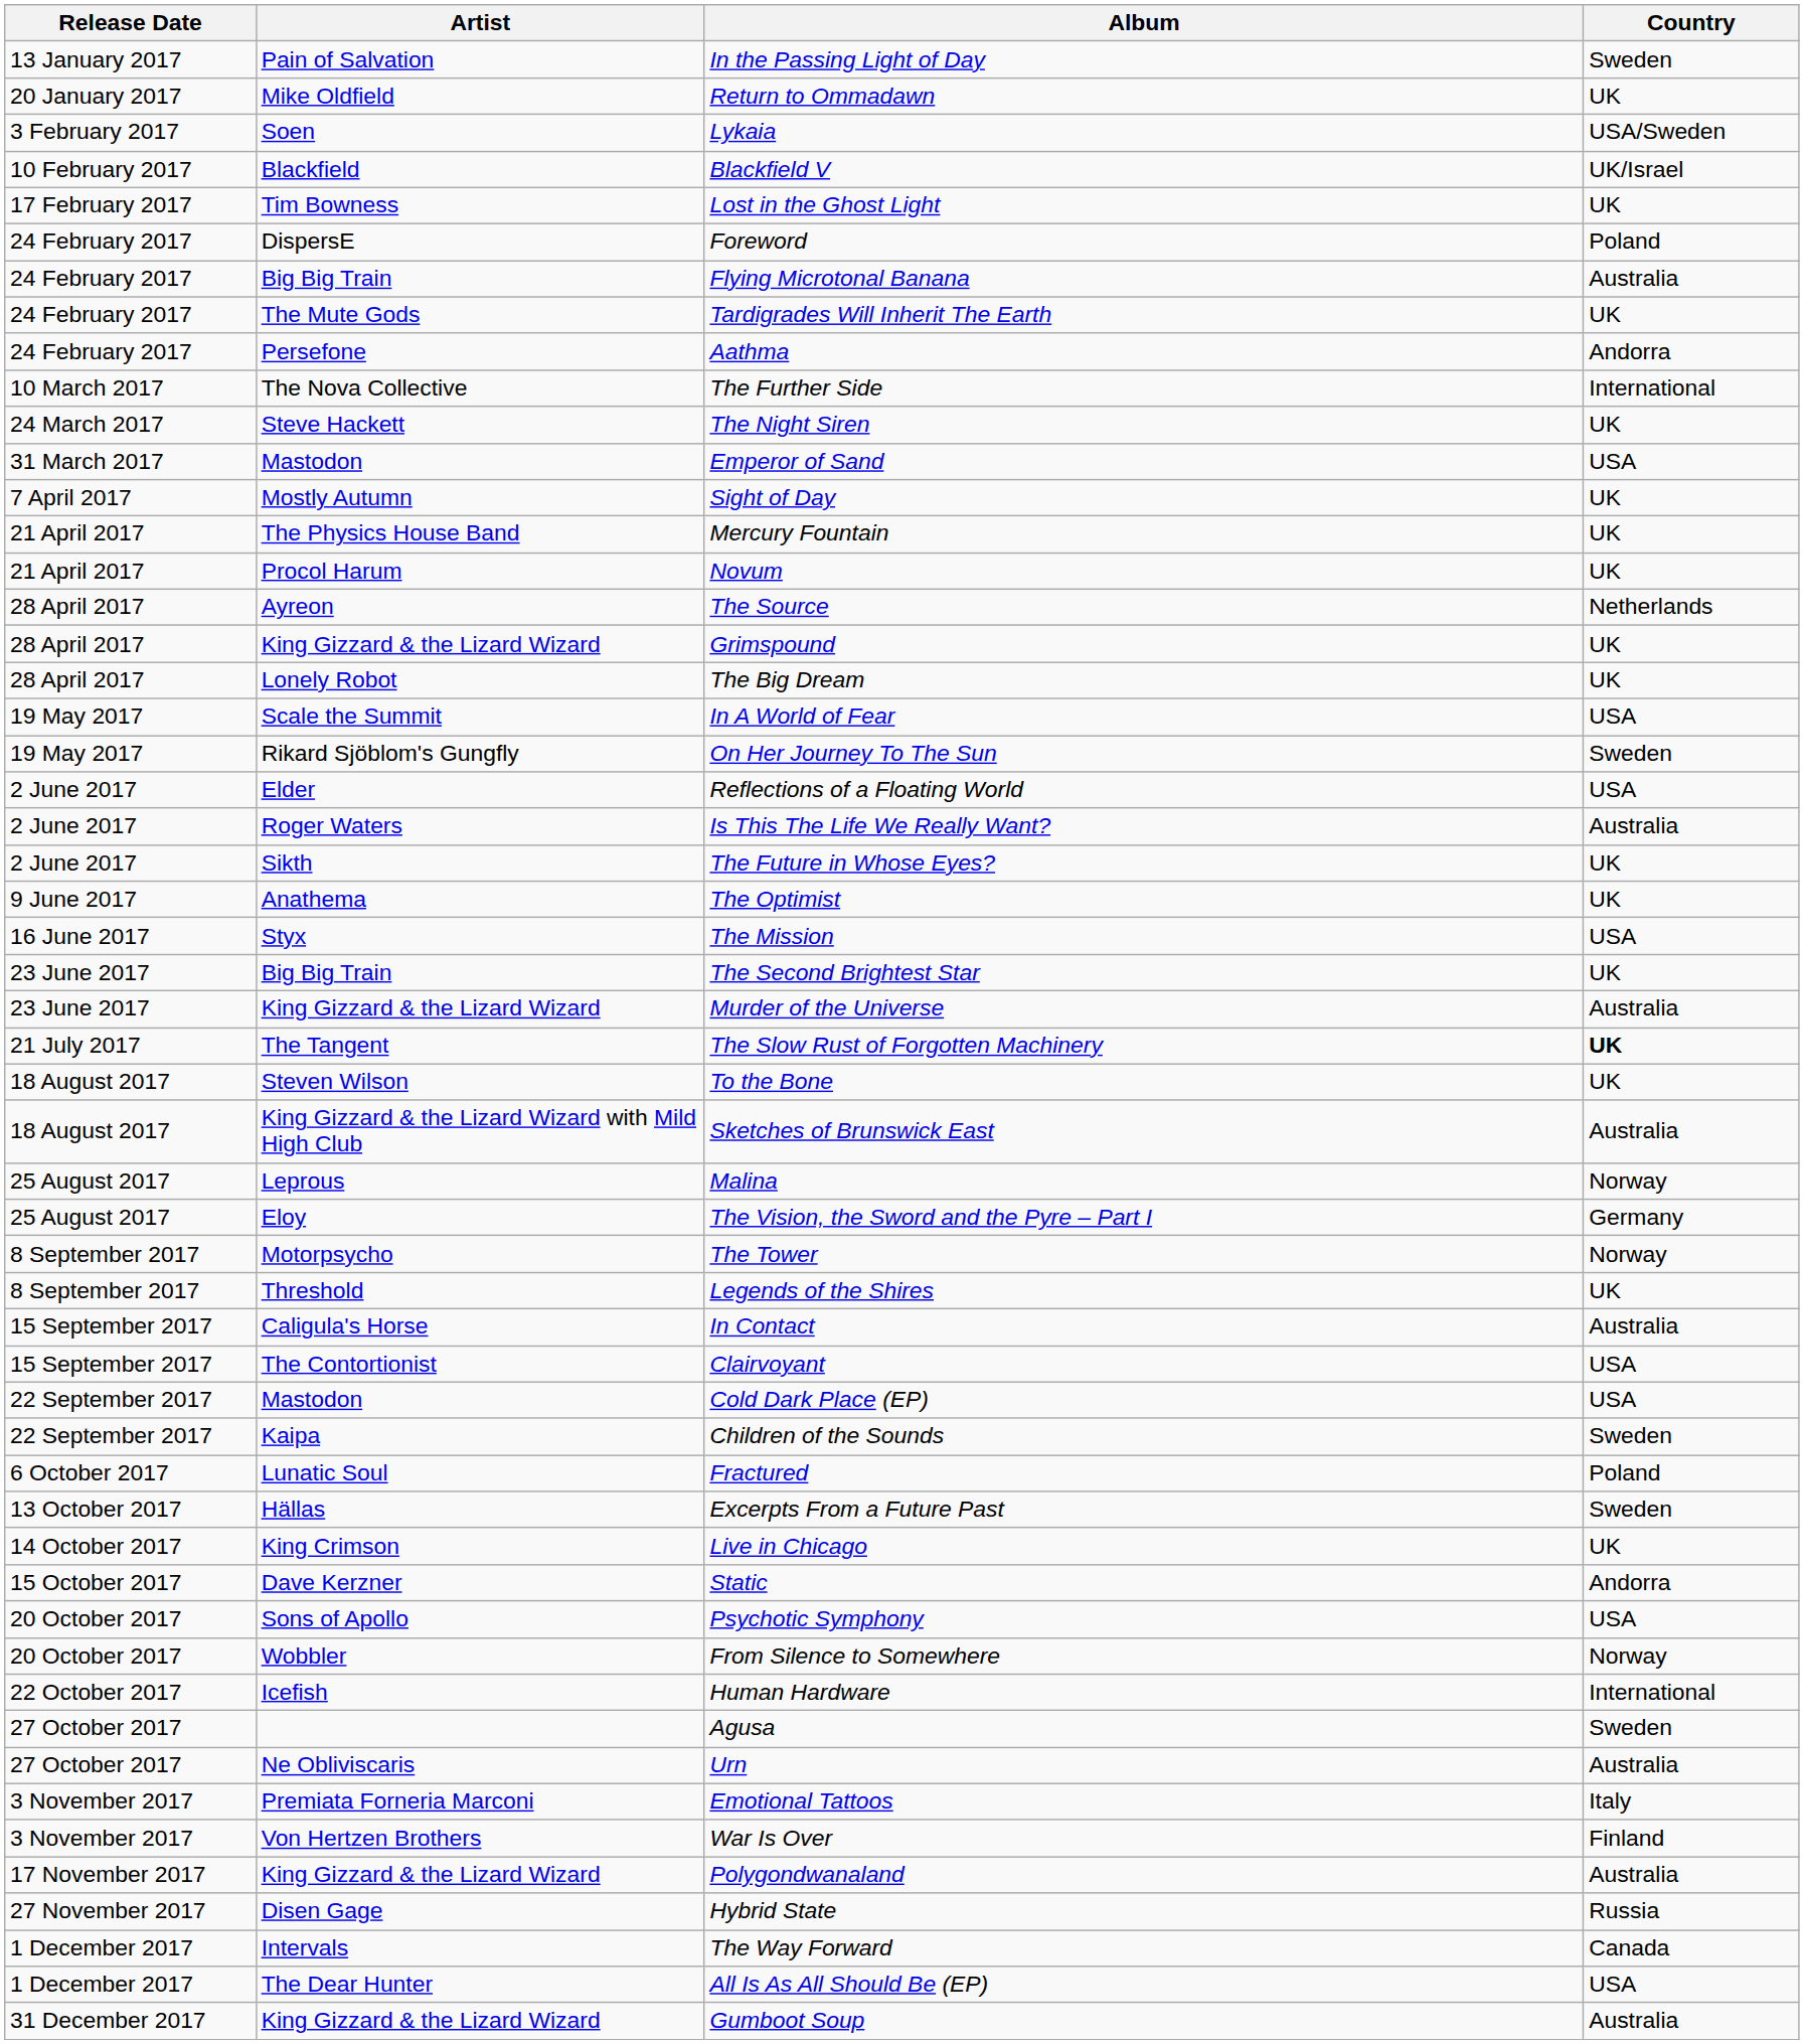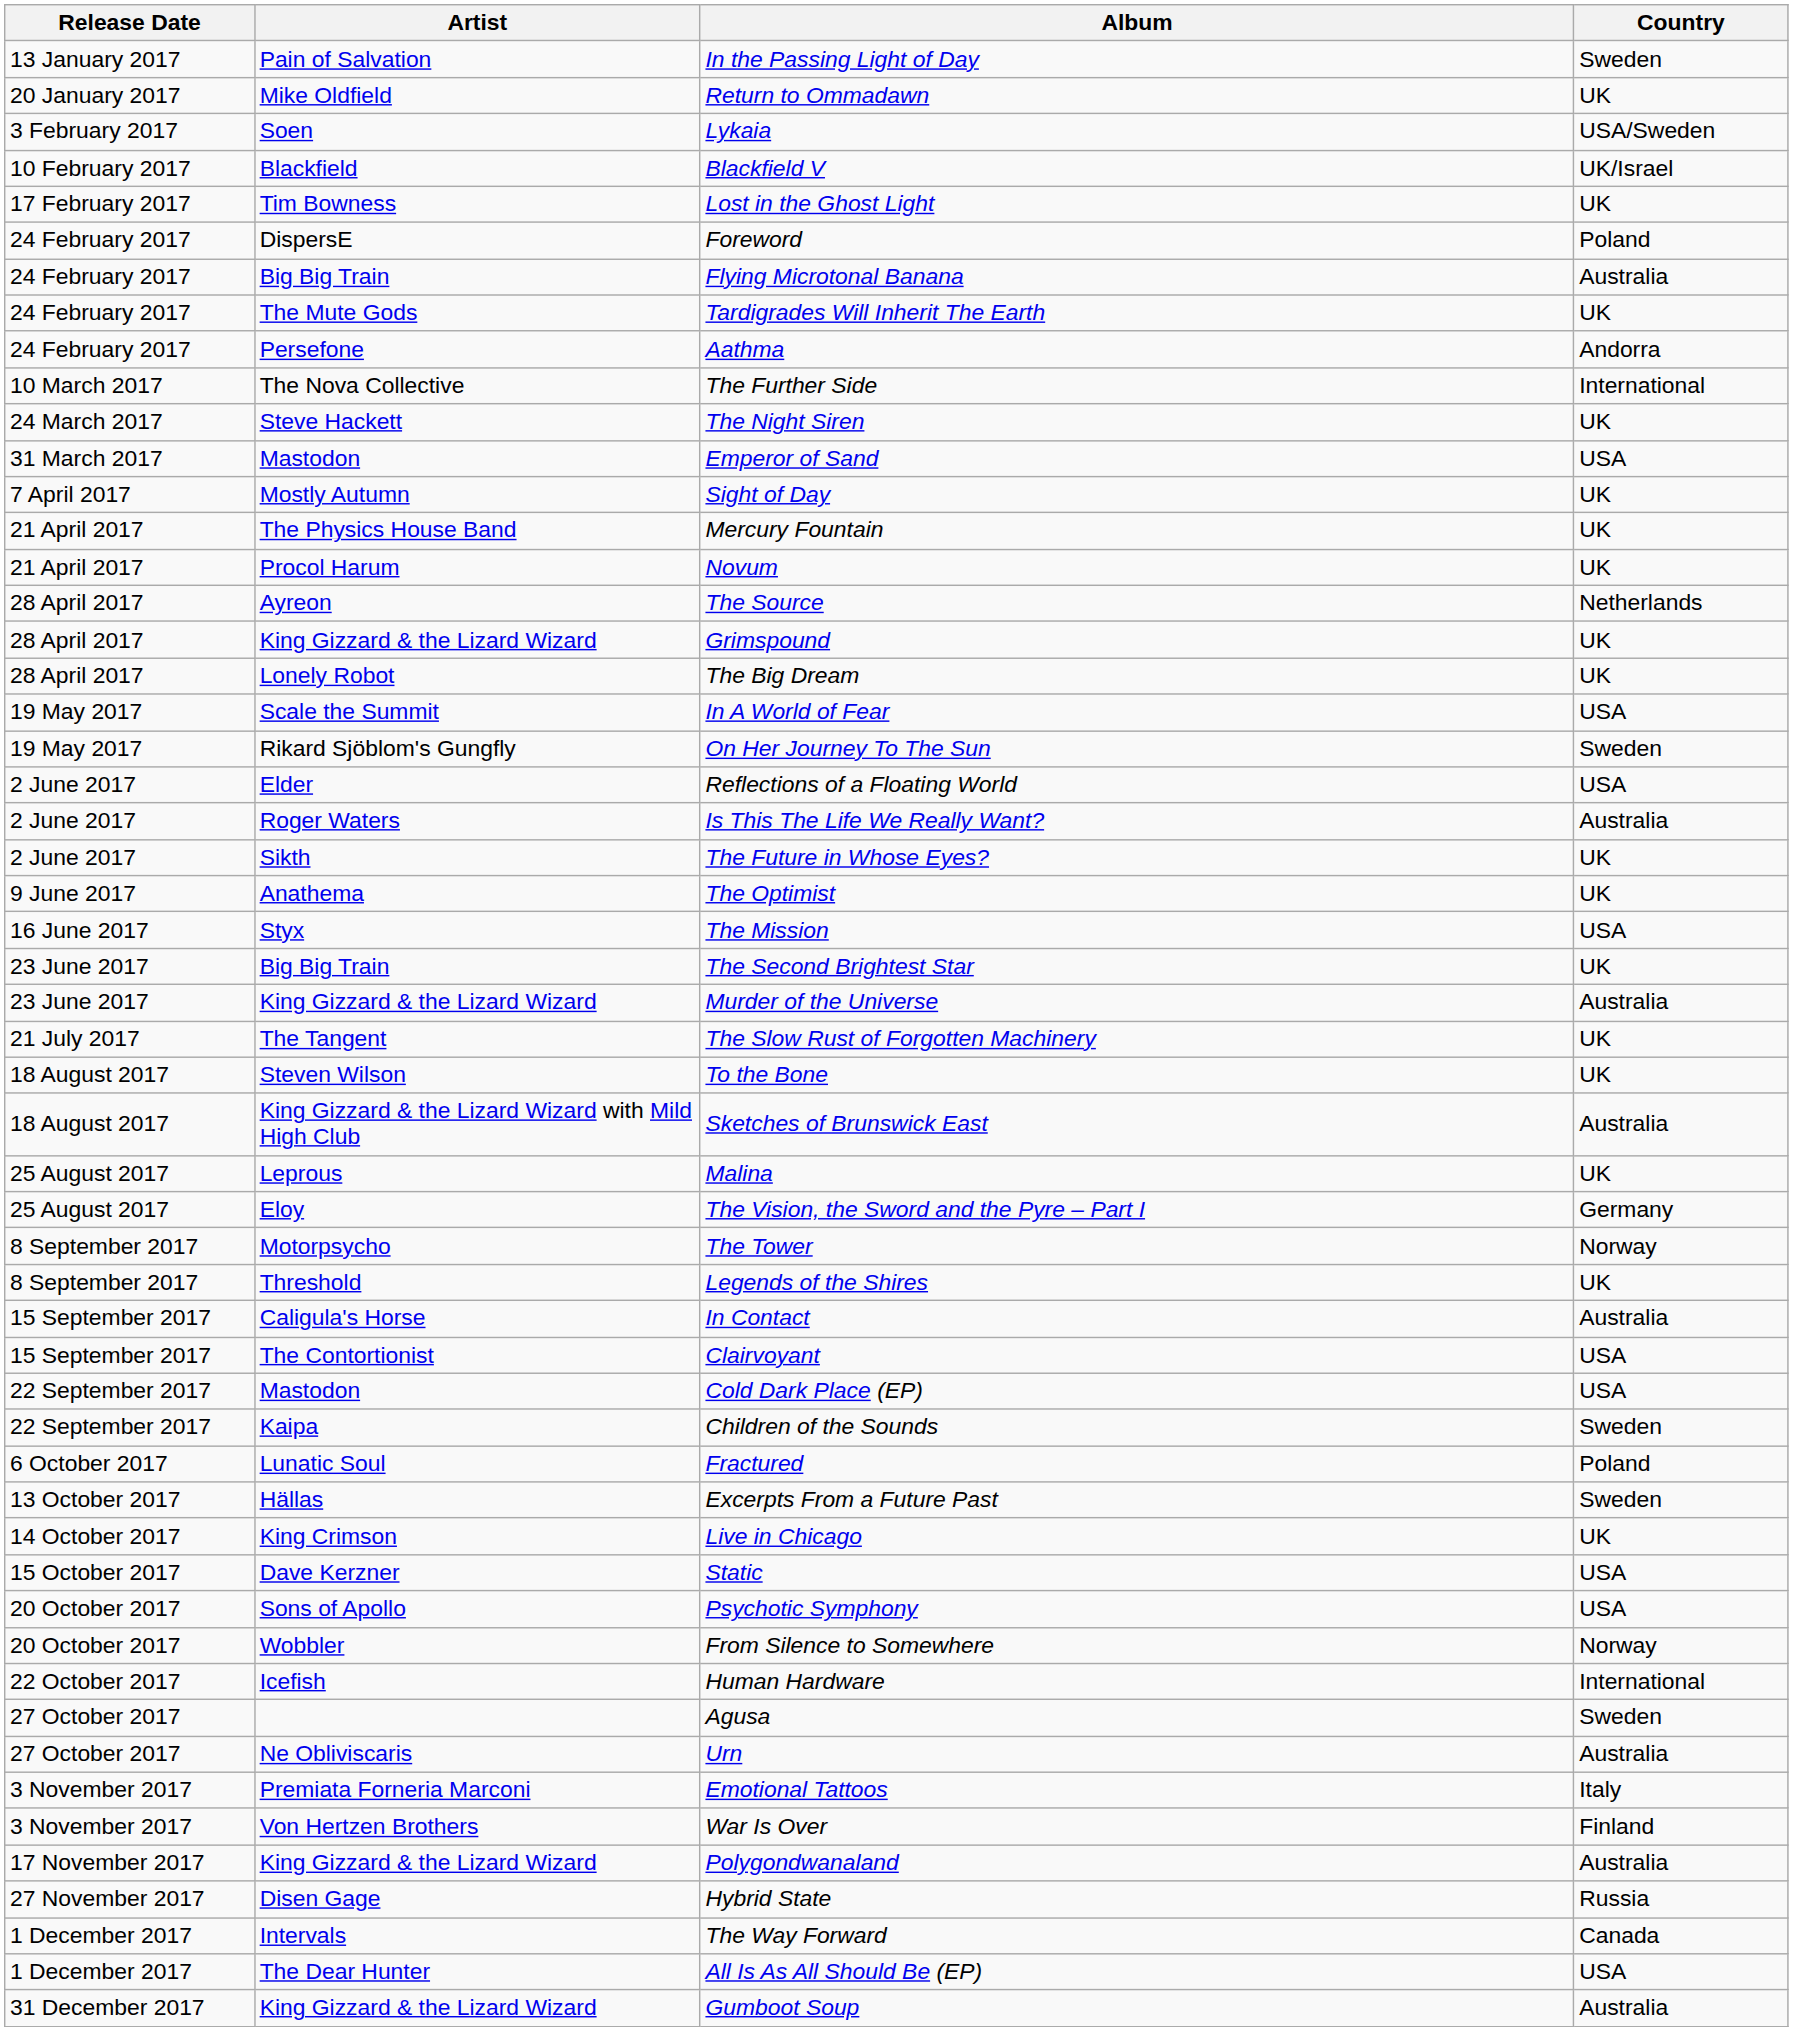 <table class="wikitable center">
 <tr>
 <th align=center width="14%">Release Date</th>
 <th align=center width="25%">Artist</th>
 <th align=center width="49%">Album</th>
 <th align=center width="12%">Country</th>
 </tr>
 <tr>
 <td>13 January 2017</td>
 <td><a href='#'>Pain of Salvation</a></td>
 <td><em><a href='#'>In the Passing Light of Day</a></em></td>
 <td>Sweden</td>
 </tr>
 <tr>
 <td>20 January 2017</td>
 <td><a href='#'>Mike Oldfield</a></td>
 <td><em><a href='#'>Return to Ommadawn</a></em></td>
 <td>UK</td>
 </tr>
 <tr>
 <td>3 February 2017</td>
 <td><a href='#'>Soen</a></td>
 <td><em><a href='#'>Lykaia</a></em></td>
 <td>USA/Sweden</td>
 </tr>
 <tr>
 <td>10 February 2017</td>
 <td><a href='#'>Blackfield</a></td>
 <td><em><a href='#'>Blackfield V</a></em></td>
 <td>UK/Israel</td>
 </tr>
 <tr>
 <td>17 February 2017</td>
 <td><a href='#'>Tim Bowness</a></td>
 <td><em><a href='#'>Lost in the Ghost Light</a></em></td>
 <td>UK</td>
 </tr>
 <tr>
 <td>24 February 2017</td>
 <td>DispersE</td>
 <td><em>Foreword</em></td>
 <td>Poland</td>
 </tr>
 <tr>
 <td>24 February 2017</td>
 <td><a href='#'>Big Big Train</a></td>
 <td><em><a href='#'>Flying Microtonal Banana</a></em></td>
 <td>Australia</td>
 </tr>
 <tr>
 <td>24 February 2017</td>
 <td><a href='#'>The Mute Gods</a></td>
 <td><em><a href='#'>Tardigrades Will Inherit The Earth</a></em></td>
 <td>UK</td>
 </tr>
 <tr>
 <td>24 February 2017</td>
 <td><a href='#'>Persefone</a></td>
 <td><em><a href='#'>Aathma</a></em></td>
 <td>Andorra</td>
 </tr>
 <tr>
 <td>10 March 2017</td>
 <td>The Nova Collective</td>
 <td><em>The Further Side</em></td>
 <td>International</td>
 </tr>
 <tr>
 <td>24 March 2017</td>
 <td><a href='#'>Steve Hackett</a></td>
 <td><em><a href='#'>The Night Siren</a></em></td>
 <td>UK</td>
 </tr>
 <tr>
 <td>31 March 2017</td>
 <td><a href='#'>Mastodon</a></td>
 <td><em><a href='#'>Emperor of Sand</a></em></td>
 <td>USA</td>
 </tr>
 <tr>
 <td>7 April 2017</td>
 <td><a href='#'>Mostly Autumn</a></td>
 <td><em><a href='#'>Sight of Day</a></em></td>
 <td>UK</td>
 </tr>
 <tr>
 <td>21 April 2017</td>
 <td><a href='#'>The Physics House Band</a></td>
 <td><em>Mercury Fountain</em></td>
 <td>UK</td>
 </tr>
 <tr>
 <td>21 April 2017</td>
 <td><a href='#'>Procol Harum</a></td>
 <td><em><a href='#'>Novum</a></em></td>
 <td>UK</td>
 </tr>
 <tr>
 <td>28 April 2017</td>
 <td><a href='#'>Ayreon</a></td>
 <td><a href='#'><em>The Source</em></a></td>
 <td>Netherlands</td>
 </tr>
 <tr>
 <td>28 April 2017</td>
 <td><a href='#'>King Gizzard & the Lizard Wizard</a></td>
 <td><em><a href='#'>Grimspound</a></em></td>
 <td>UK</td>
 </tr>
 <tr>
 <td>28 April 2017</td>
 <td><a href='#'>Lonely Robot</a></td>
 <td><em>The Big Dream</em></td>
 <td>UK</td>
 </tr>
 <tr>
 <td>19 May 2017</td>
 <td><a href='#'>Scale the Summit</a></td>
 <td><em><a href='#'>In A World of Fear</a></em></td>
 <td>USA</td>
 </tr>
 <tr>
 <td>19 May 2017</td>
 <td>Rikard Sjöblom's Gungfly</td>
 <td><em><a href='#'>On Her Journey To The Sun</a></em></td>
 <td>Sweden</td>
 </tr>
 <tr>
 <td>2 June 2017</td>
 <td><a href='#'>Elder</a></td>
 <td><em>Reflections of a Floating World</em></td>
 <td>USA</td>
 </tr>
 <tr>
 <td>2 June 2017</td>
 <td><a href='#'>Roger Waters</a></td>
 <td><a href='#'><em>Is This The Life We Really Want?</em></a></td>
 <td>Australia</td>
 </tr>
 <tr>
 <td>2 June 2017</td>
 <td><a href='#'>Sikth</a></td>
 <td><em><a href='#'>The Future in Whose Eyes?</a></em></td>
 <td>UK</td>
 </tr>
 <tr>
 <td>9 June 2017</td>
 <td><a href='#'>Anathema</a></td>
 <td><a href='#'><em>The Optimist</em></a></td>
 <td>UK</td>
 </tr>
 <tr>
 <td>16 June 2017</td>
 <td><a href='#'>Styx</a></td>
 <td><em><a href='#'>The Mission</a></em></td>
 <td>USA</td>
 </tr>
 <tr>
 <td>23 June 2017</td>
 <td><a href='#'>Big Big Train</a></td>
 <td><a href='#'><em>The Second Brightest Star</em></a></td>
 <td>UK</td>
 </tr>
 <tr>
 <td>23 June 2017</td>
 <td><a href='#'>King Gizzard & the Lizard Wizard</a></td>
 <td><em><a href='#'>Murder of the Universe</a></em></td>
 <td>Australia</td>
 </tr>
 <tr>
 <td>21 July 2017</td>
 <td><a href='#'>The Tangent</a></td>
 <td><em><a href='#'>The Slow Rust of Forgotten Machinery</a></em></td>
-<td><strong>UK</strong></td>
+<td>UK</td>
 </tr>
 <tr>
 <td>18 August 2017</td>
 <td><a href='#'>Steven Wilson</a></td>
 <td><a href='#'><em>To the Bone</em></a></td>
 <td>UK</td>
 </tr>
 <tr>
 <td>18 August 2017</td>
 <td><a href='#'>King Gizzard & the Lizard Wizard</a> with <a href='#'>Mild High Club</a></td>
 <td><em><a href='#'>Sketches of Brunswick East</a></em></td>
 <td>Australia</td>
 </tr>
 <tr>
 <td>25 August 2017</td>
 <td><a href='#'>Leprous</a></td>
 <td><em><a href='#'>Malina</a></em></td>
-<td>Norway</td>
+<td>UK</td>
 </tr>
 <tr>
 <td>25 August 2017</td>
 <td><a href='#'>Eloy</a></td>
 <td><em><a href='#'>The Vision, the Sword and the Pyre – Part I</a></em></td>
 <td>Germany</td>
 </tr>
 <tr>
 <td>8 September 2017</td>
 <td><a href='#'>Motorpsycho</a></td>
 <td><a href='#'><em>The Tower</em></a></td>
 <td>Norway</td>
 </tr>
 <tr>
 <td>8 September 2017</td>
 <td><a href='#'>Threshold</a></td>
 <td><em><a href='#'>Legends of the Shires</a></em></td>
 <td>UK</td>
 </tr>
 <tr>
 <td>15 September 2017</td>
 <td><a href='#'>Caligula's Horse</a></td>
 <td><em><a href='#'>In Contact</a></em></td>
 <td>Australia</td>
 </tr>
 <tr>
 <td>15 September 2017</td>
 <td><a href='#'>The Contortionist</a></td>
 <td><em><a href='#'>Clairvoyant</a></em></td>
 <td>USA</td>
 </tr>
 <tr>
 <td>22 September 2017</td>
 <td><a href='#'>Mastodon</a></td>
 <td><em><a href='#'>Cold Dark Place</a></em> <em>(EP)</em></td>
 <td>USA</td>
 </tr>
 <tr>
 <td>22 September 2017</td>
 <td><a href='#'>Kaipa</a></td>
 <td><em>Children of the Sounds</em></td>
 <td>Sweden</td>
 </tr>
 <tr>
 <td>6 October 2017</td>
 <td><a href='#'>Lunatic Soul</a></td>
 <td><a href='#'><em>Fractured</em></a></td>
 <td>Poland</td>
 </tr>
 <tr>
 <td>13 October 2017</td>
 <td><a href='#'>Hällas</a></td>
 <td><em>Excerpts From a Future Past</em></td>
 <td>Sweden</td>
 </tr>
 <tr>
 <td>14 October 2017</td>
 <td><a href='#'>King Crimson</a></td>
 <td><em><a href='#'>Live in Chicago</a></em></td>
 <td>UK</td>
 </tr>
 <tr>
 <td>15 October 2017</td>
 <td><a href='#'>Dave Kerzner</a></td>
 <td><em><a href='#'>Static</a></em></td>
-<td>Andorra</td>
+<td>USA</td>
 </tr>
 <tr>
 <td>20 October 2017</td>
 <td><a href='#'>Sons of Apollo</a></td>
 <td><em><a href='#'>Psychotic Symphony</a></em></td>
 <td>USA</td>
 </tr>
 <tr>
 <td>20 October 2017</td>
 <td><a href='#'>Wobbler</a></td>
 <td><em>From Silence to Somewhere</em></td>
 <td>Norway</td>
 </tr>
 <tr>
 <td>22 October 2017</td>
 <td><a href='#'>Icefish</a></td>
 <td><em>Human Hardware</em></td>
 <td>International</td>
 </tr>
 <tr>
 <td>27 October 2017</td>
 <td></td>
 <td><em>Agusa</em></td>
 <td>Sweden</td>
 </tr>
 <tr>
 <td>27 October 2017</td>
 <td><a href='#'>Ne Obliviscaris</a></td>
 <td><a href='#'><em>Urn</em></a></td>
 <td>Australia</td>
 </tr>
 <tr>
 <td>3 November 2017</td>
 <td><a href='#'>Premiata Forneria Marconi</a></td>
 <td><em><a href='#'>Emotional Tattoos</a></em></td>
 <td>Italy</td>
 </tr>
 <tr>
 <td>3 November 2017</td>
 <td><a href='#'>Von Hertzen Brothers</a></td>
 <td><em>War Is Over</em></td>
 <td>Finland</td>
 </tr>
 <tr>
 <td>17 November 2017</td>
 <td><a href='#'>King Gizzard & the Lizard Wizard</a></td>
 <td><em><a href='#'>Polygondwanaland</a></em></td>
 <td>Australia</td>
 </tr>
 <tr>
 <td>27 November 2017</td>
 <td><a href='#'>Disen Gage</a></td>
 <td><em>Hybrid State</em></td>
 <td>Russia</td>
 </tr>
 <tr>
 <td>1 December 2017</td>
 <td><a href='#'>Intervals</a></td>
 <td><em>The Way Forward</em></td>
 <td>Canada</td>
 </tr>
 <tr>
 <td>1 December 2017</td>
 <td><a href='#'>The Dear Hunter</a></td>
 <td><em><a href='#'>All Is As All Should Be</a> (EP)</em></td>
 <td>USA</td>
 </tr>
 <tr>
 <td>31 December 2017</td>
 <td><a href='#'>King Gizzard & the Lizard Wizard</a></td>
 <td><em><a href='#'>Gumboot Soup</a></em></td>
 <td>Australia</td>
 </tr>
 </table>
